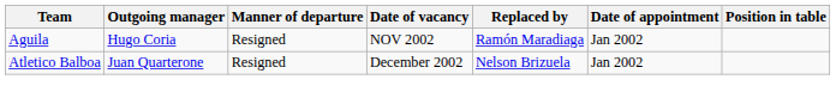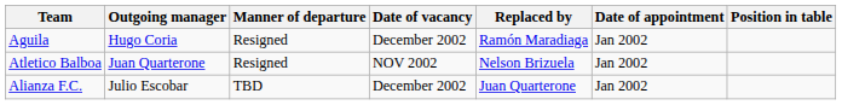 <table class="wikitable">
 <tr>
 <th>Team</th>
 <th>Outgoing manager</th>
 <th>Manner of departure</th>
 <th>Date of vacancy</th>
 <th>Replaced by</th>
 <th>Date of appointment</th>
 <th>Position in table</th>
 </tr>
 <tr>
 <td><a href='#'>Aguila</a></td>
 <td> <a href='#'>Hugo Coria</a></td>
 <td>Resigned</td>
-<td>NOV 2002</td>
+<td>December 2002</td>
 <td> <a href='#'>Ramón Maradiaga</a></td>
 <td>Jan 2002</td>
 <td></td>
 </tr>
 <tr>
 <td><a href='#'>Atletico Balboa</a></td>
 <td> <a href='#'>Juan Quarterone</a></td>
 <td>Resigned</td>
-<td>December 2002</td>
+<td>NOV 2002</td>
 <td> <a href='#'>Nelson Brizuela</a></td>
 <td>Jan 2002</td>
 <td></td>
 </tr>
+<tr>
+<td><a href='#'>Alianza F.C.</a></td>
+<td> Julio Escobar</td>
+<td>TBD</td>
+<td>December 2002</td>
+<td> <a href='#'>Juan Quarterone</a></td>
+<td>Jan 2002</td>
+<td></td>
+</tr>
 </table>
